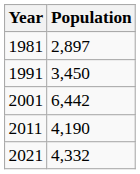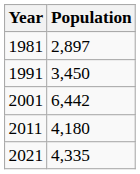 <table class=wikitable>
 <tr>
 <th>Year</th>
 <th>Population</th>
 </tr>
 <tr>
 <td>1981</td>
 <td>2,897</td>
 </tr>
 <tr>
 <td>1991</td>
 <td>3,450</td>
 </tr>
 <tr>
 <td>2001</td>
 <td>6,442</td>
 </tr>
 <tr>
 <td>2011</td>
-<td>4,190</td>
+<td>4,180</td>
 </tr>
 <tr>
 <td>2021</td>
-<td>4,332</td>
+<td>4,335</td>
 </tr>
 </table>
